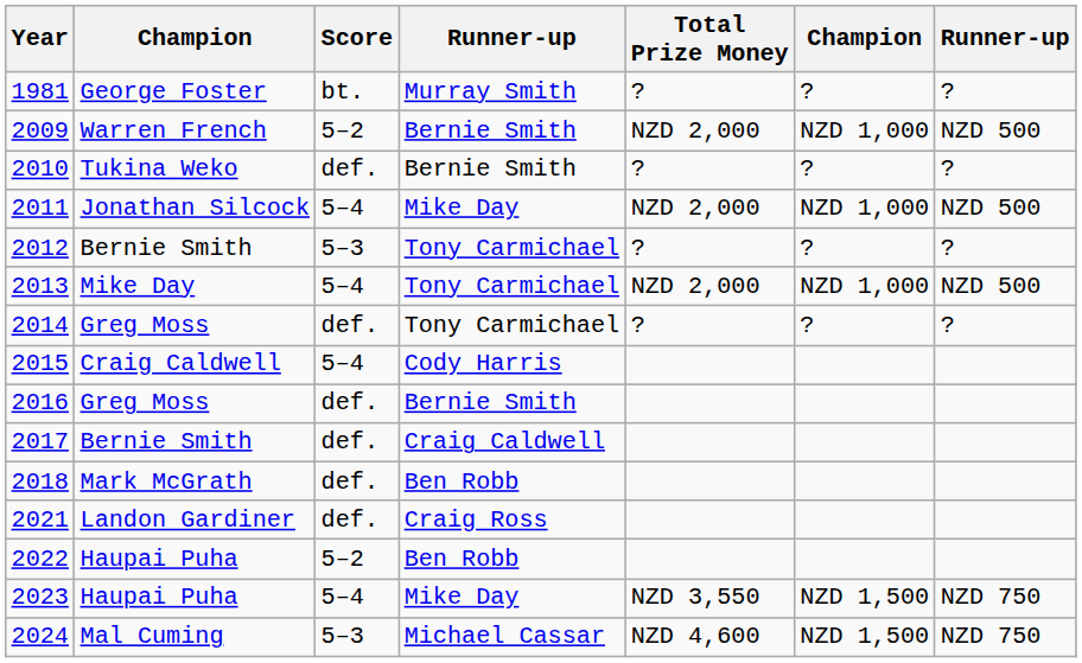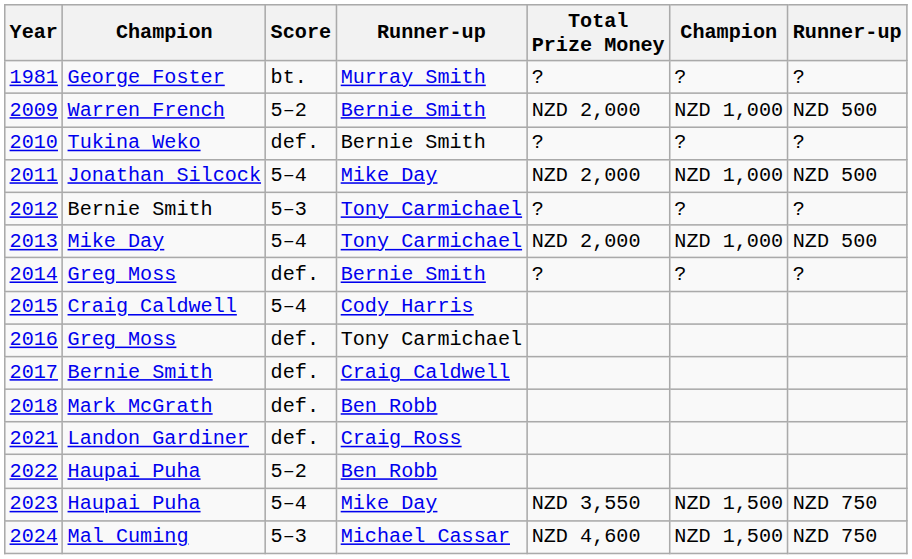 <table class="wikitable">
 <tr>
 <th>Year</th>
 <th>Champion</th>
 <th>Score</th>
 <th>Runner-up</th>
 <th>Total<br>Prize Money</th>
 <th>Champion</th>
 <th>Runner-up</th>
 </tr>
 <tr>
 <td><a href='#'>1981</a></td>
 <td> <a href='#'>George Foster</a></td>
 <td>bt.</td>
 <td> <a href='#'>Murray Smith</a></td>
 <td>?</td>
 <td>?</td>
 <td>?</td>
 </tr>
 <tr>
 <td><a href='#'>2009</a></td>
 <td> <a href='#'>Warren French</a></td>
 <td>5–2</td>
 <td> <a href='#'>Bernie Smith</a></td>
 <td>NZD 2,000</td>
 <td>NZD 1,000</td>
 <td>NZD 500</td>
 </tr>
 <tr>
 <td><a href='#'>2010</a></td>
 <td> <a href='#'>Tukina Weko</a></td>
 <td>def.</td>
 <td> Bernie Smith</td>
 <td>?</td>
 <td>?</td>
 <td>?</td>
 </tr>
 <tr>
 <td><a href='#'>2011</a></td>
 <td> <a href='#'>Jonathan Silcock</a></td>
 <td>5–4</td>
 <td> <a href='#'>Mike Day</a></td>
 <td>NZD 2,000</td>
 <td>NZD 1,000</td>
 <td>NZD 500</td>
 </tr>
 <tr>
 <td><a href='#'>2012</a></td>
 <td> Bernie Smith</td>
 <td>5–3</td>
 <td> <a href='#'>Tony Carmichael</a></td>
 <td>?</td>
 <td>?</td>
 <td>?</td>
 </tr>
 <tr>
 <td><a href='#'>2013</a></td>
 <td> <a href='#'>Mike Day</a></td>
 <td>5–4</td>
 <td> <a href='#'>Tony Carmichael</a></td>
 <td>NZD 2,000</td>
 <td>NZD 1,000</td>
 <td>NZD 500</td>
 </tr>
 <tr>
 <td><a href='#'>2014</a></td>
 <td> <a href='#'>Greg Moss</a></td>
 <td>def.</td>
-<td> Tony Carmichael</td>
+<td> <a href='#'>Bernie Smith</a></td>
 <td>?</td>
 <td>?</td>
 <td>?</td>
 </tr>
 <tr>
 <td><a href='#'>2015</a></td>
 <td> <a href='#'>Craig Caldwell</a></td>
 <td>5–4</td>
 <td> <a href='#'>Cody Harris</a></td>
 <td></td>
 <td></td>
 <td></td>
 </tr>
 <tr>
 <td><a href='#'>2016</a></td>
 <td> <a href='#'>Greg Moss</a></td>
 <td>def.</td>
-<td> <a href='#'>Bernie Smith</a></td>
+<td> Tony Carmichael</td>
 <td></td>
 <td></td>
 <td></td>
 </tr>
 <tr>
 <td><a href='#'>2017</a></td>
 <td> <a href='#'>Bernie Smith</a></td>
 <td>def.</td>
 <td> <a href='#'>Craig Caldwell</a></td>
 <td></td>
 <td></td>
 <td></td>
 </tr>
 <tr>
 <td><a href='#'>2018</a></td>
 <td> <a href='#'>Mark McGrath</a></td>
 <td>def.</td>
 <td> <a href='#'>Ben Robb</a></td>
 <td></td>
 <td></td>
 <td></td>
 </tr>
 <tr>
 <td><a href='#'>2021</a></td>
 <td> <a href='#'>Landon Gardiner</a></td>
 <td>def.</td>
 <td> <a href='#'>Craig Ross</a></td>
 <td></td>
 <td></td>
 <td></td>
 </tr>
 <tr>
 <td><a href='#'>2022</a></td>
 <td> <a href='#'>Haupai Puha</a></td>
 <td>5–2</td>
 <td> <a href='#'>Ben Robb</a></td>
 <td></td>
 <td></td>
 <td></td>
 </tr>
 <tr>
 <td><a href='#'>2023</a></td>
 <td> <a href='#'>Haupai Puha</a></td>
 <td>5–4</td>
 <td> <a href='#'>Mike Day</a></td>
 <td>NZD 3,550</td>
 <td>NZD 1,500</td>
 <td>NZD 750</td>
 </tr>
 <tr>
 <td><a href='#'>2024</a></td>
 <td> <a href='#'>Mal Cuming</a></td>
 <td>5–3</td>
 <td> <a href='#'>Michael Cassar</a></td>
 <td>NZD 4,600</td>
 <td>NZD 1,500</td>
 <td>NZD 750</td>
 </tr>
 </table>
